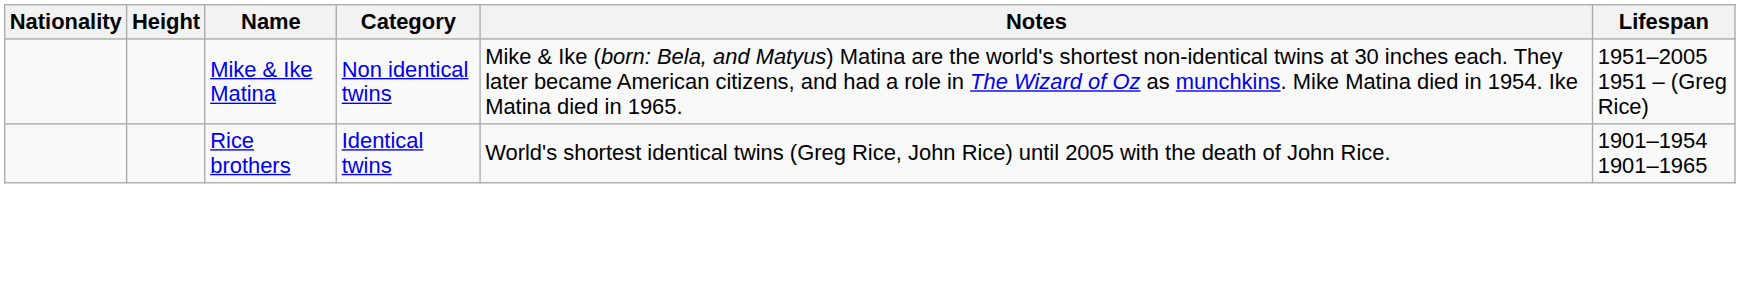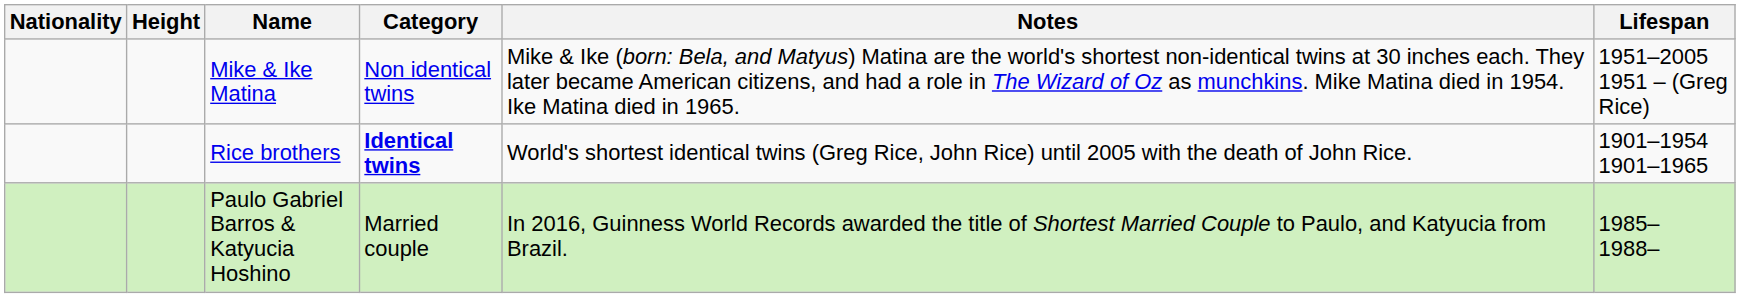 <table class="wikitable sortable" style="width:100%">
 <tr>
 <th>Nationality</th>
 <th>Height</th>
 <th>Name</th>
 <th>Category</th>
 <th>Notes</th>
 <th>Lifespan</th>
 </tr>
 <tr>
 <td></td>
 <td></td>
 <td><a href='#'>Mike & Ike Matina</a></td>
 <td><a href='#'>Non identical twins</a></td>
 <td>Mike & Ike (<em>born: Bela, and Matyus</em>) Matina are the world's shortest non-identical twins at 30 inches each. They later became American citizens, and had a role in <em><a href='#'>The Wizard of Oz</a></em> as <a href='#'>munchkins</a>. Mike Matina died in 1954. Ike Matina died in 1965.</td>
 <td>1951–2005  <br> 1951  – (Greg Rice)</td>
 </tr>
 <tr>
 <td></td>
 <td></td>
 <td><a href='#'>Rice brothers</a></td>
-<td><a href='#'>Identical twins</a></td>
+<td><strong><a href='#'>Identical twins</a></strong></td>
 <td>World's shortest identical twins (Greg Rice, John Rice) until 2005 with the death of John Rice.</td>
 <td>1901–1954  <br> 1901–1965</td>
 </tr>
+<tr style="background:#d0f0c0;">
+<td></td>
+<td><br></td>
+<td>Paulo Gabriel Barros &<br> Katyucia Hoshino</td>
+<td>Married couple</td>
+<td>In 2016, Guinness World Records awarded the title of <em>Shortest Married Couple</em> to Paulo, and Katyucia from Brazil.</td>
+<td>1985– <br> 1988–</td>
+</tr>
 </table>
